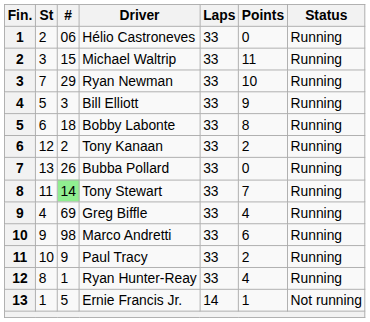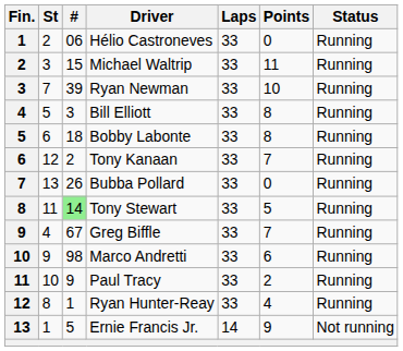 <table class="wikitable" style="font-size:95%">
 <tr>
 <th>Fin.</th>
 <th>St</th>
 <th>#</th>
 <th>Driver</th>
 <th>Laps</th>
 <th>Points</th>
 <th>Status</th>
 </tr>
 <tr>
 <th>1</th>
 <td>2</td>
 <td>06</td>
 <td>Hélio Castroneves</td>
 <td>33</td>
 <td>0</td>
 <td>Running</td>
 </tr>
 <tr>
 <th>2</th>
 <td>3</td>
 <td>15</td>
 <td>Michael Waltrip</td>
 <td>33</td>
 <td>11</td>
 <td>Running</td>
 </tr>
 <tr>
 <th>3</th>
 <td>7</td>
-<td>29</td>
+<td>39</td>
 <td>Ryan Newman</td>
 <td>33</td>
 <td>10</td>
 <td>Running</td>
 </tr>
 <tr>
 <th>4</th>
 <td>5</td>
 <td>3</td>
 <td>Bill Elliott</td>
 <td>33</td>
-<td>9</td>
+<td>8</td>
 <td>Running</td>
 </tr>
 <tr>
 <th>5</th>
 <td>6</td>
 <td>18</td>
 <td>Bobby Labonte</td>
 <td>33</td>
 <td>8</td>
 <td>Running</td>
 </tr>
 <tr>
 <th>6</th>
 <td>12</td>
 <td>2</td>
 <td>Tony Kanaan</td>
 <td>33</td>
-<td>2</td>
+<td>7</td>
 <td>Running</td>
 </tr>
 <tr>
 <th>7</th>
 <td>13</td>
 <td>26</td>
 <td>Bubba Pollard</td>
 <td>33</td>
 <td>0</td>
 <td>Running</td>
 </tr>
 <tr>
 <th>8</th>
 <td>11</td>
 <td style="background: lightgreen;">14</td>
 <td>Tony Stewart</td>
 <td>33</td>
-<td>7</td>
+<td>5</td>
 <td>Running</td>
 </tr>
 <tr>
 <th>9</th>
 <td>4</td>
-<td>69</td>
+<td>67</td>
 <td>Greg Biffle</td>
 <td>33</td>
-<td>4</td>
+<td>7</td>
 <td>Running</td>
 </tr>
 <tr>
 <th>10</th>
 <td>9</td>
 <td>98</td>
 <td>Marco Andretti</td>
 <td>33</td>
 <td>6</td>
 <td>Running</td>
 </tr>
 <tr>
 <th>11</th>
 <td>10</td>
 <td>9</td>
 <td>Paul Tracy</td>
 <td>33</td>
 <td>2</td>
 <td>Running</td>
 </tr>
 <tr>
 <th>12</th>
 <td>8</td>
 <td>1</td>
 <td>Ryan Hunter-Reay</td>
 <td>33</td>
 <td>4</td>
 <td>Running</td>
 </tr>
 <tr>
 <th>13</th>
 <td>1</td>
 <td>5</td>
 <td>Ernie Francis Jr.</td>
 <td>14</td>
-<td>1</td>
+<td>9</td>
 <td>Not running</td>
 </tr>
 <tr>
 <th colspan="9"></th>
 </tr>
 </table>
